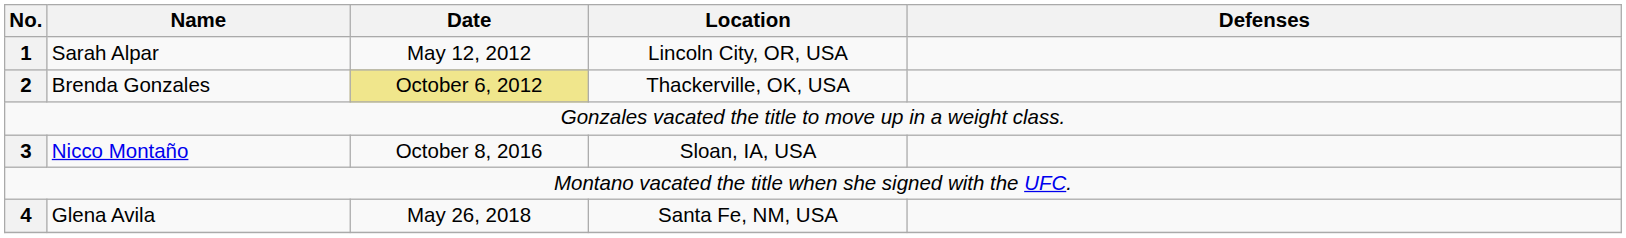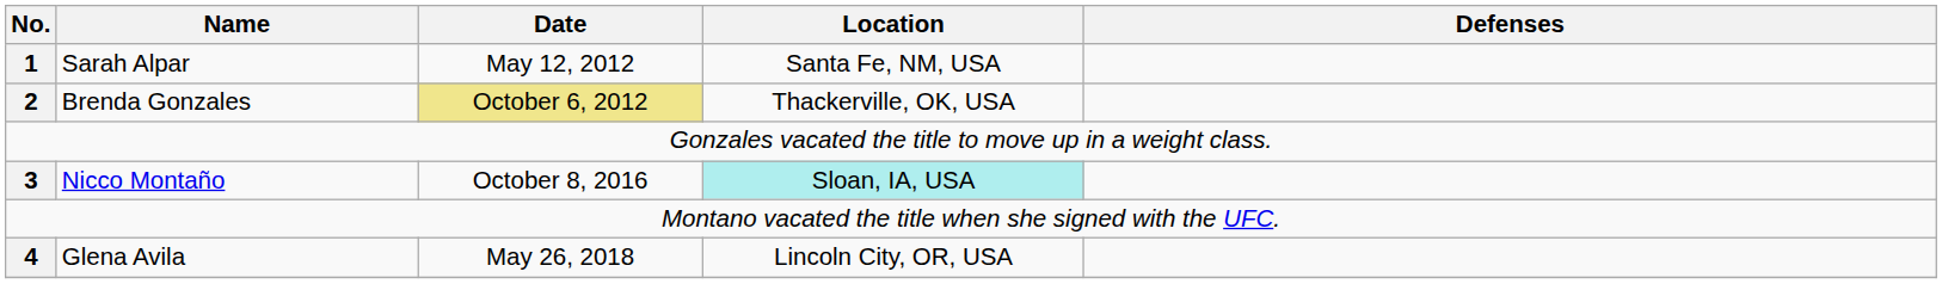 <table class="wikitable" width=100%>
 <tr>
 <th width=1%>No.</th>
 <th width=19%>Name</th>
 <th width=15%>Date</th>
 <th width=20%>Location</th>
 <th width=45%>Defenses</th>
 </tr>
 <tr>
 <th>1</th>
 <td align=left> Sarah Alpar<br></td>
 <td align=center>May 12, 2012 <br></td>
-<td align=center>Lincoln City, OR, USA</td>
+<td align=center>Santa Fe, NM, USA</td>
 <td></td>
 </tr>
 <tr>
 <th>2</th>
 <td align=left> Brenda Gonzales</td>
 <td align=center style="background: khaki;">October 6, 2012 <br></td>
 <td align=center>Thackerville, OK, USA</td>
 <td><br></td>
 </tr>
 <tr>
 <td align="center" colspan="5"><em>Gonzales vacated the title to move up in a weight class.</em></td>
 </tr>
 <tr>
 <th>3</th>
 <td align=left> <a href='#'>Nicco Montaño</a><br></td>
 <td align=center>October 8, 2016 <br></td>
-<td align=center>Sloan, IA, USA</td>
+<td align=center style="background: paleturquoise;">Sloan, IA, USA</td>
 <td></td>
 </tr>
 <tr>
 <td align="center" colspan="5"><em>Montano vacated the title when she signed with the <a href='#'>UFC</a>.</em></td>
 </tr>
 <tr>
 <th>4</th>
 <td align=left> Glena Avila<br></td>
 <td align=center>May 26, 2018 <br></td>
-<td align=center>Santa Fe, NM, USA</td>
+<td align=center>Lincoln City, OR, USA</td>
 <td></td>
 </tr>
 <tr>
 </tr>
 </table>
